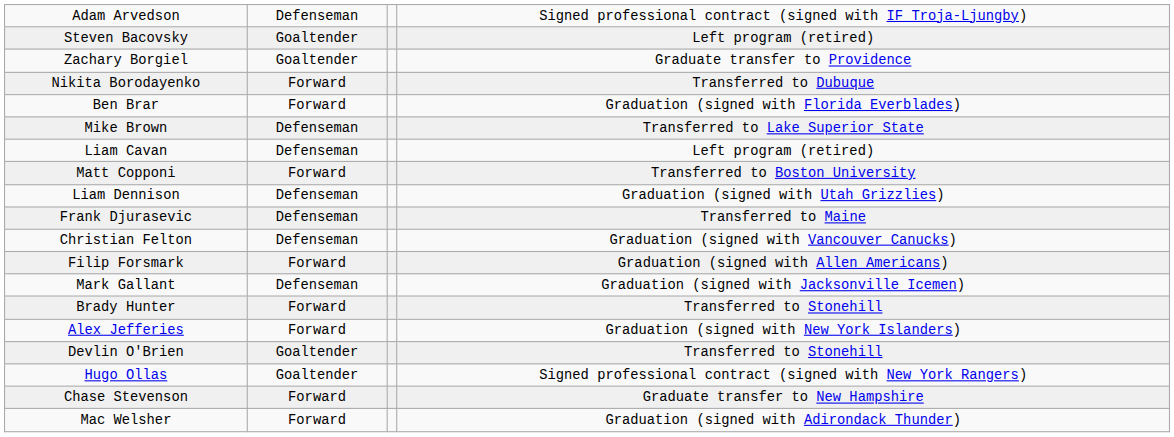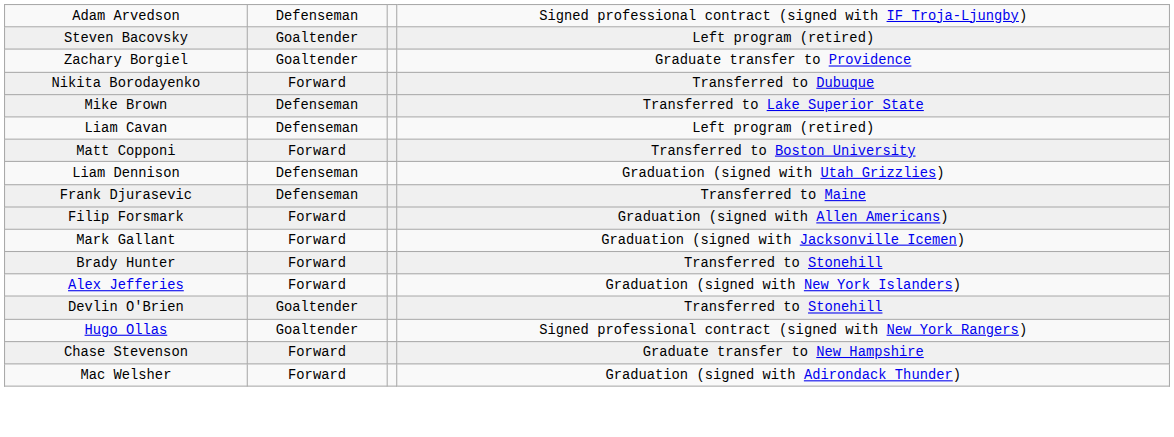 <table class="wikitable" width=1100>
 <tr align="center" bgcolor="">
 <td>Adam Arvedson</td>
 <td>Defenseman</td>
 <td></td>
 <td>Signed professional contract (signed with <a href='#'>IF Troja-Ljungby</a>)</td>
 </tr>
 <tr align="center" bgcolor="f0f0f0">
 <td>Steven Bacovsky</td>
 <td>Goaltender</td>
 <td></td>
 <td>Left program (retired)</td>
 </tr>
 <tr align="center" bgcolor="">
 <td>Zachary Borgiel</td>
 <td>Goaltender</td>
 <td></td>
 <td>Graduate transfer to <a href='#'>Providence</a></td>
 </tr>
 <tr align="center" bgcolor="f0f0f0">
 <td>Nikita Borodayenko</td>
 <td>Forward</td>
 <td></td>
 <td>Transferred to <a href='#'>Dubuque</a></td>
-</tr>
-<tr align="center" bgcolor="">
-<td>Ben Brar</td>
-<td>Forward</td>
-<td></td>
-<td>Graduation (signed with <a href='#'>Florida Everblades</a>)</td>
 </tr>
 <tr align="center" bgcolor="f0f0f0">
 <td>Mike Brown</td>
 <td>Defenseman</td>
 <td></td>
 <td>Transferred to <a href='#'>Lake Superior State</a></td>
 </tr>
 <tr align="center" bgcolor="">
 <td>Liam Cavan</td>
 <td>Defenseman</td>
 <td></td>
 <td>Left program (retired)</td>
 </tr>
 <tr align="center" bgcolor="f0f0f0">
 <td>Matt Copponi</td>
 <td>Forward</td>
 <td></td>
 <td>Transferred to <a href='#'>Boston University</a></td>
 </tr>
 <tr align="center" bgcolor="">
 <td>Liam Dennison</td>
 <td>Defenseman</td>
 <td></td>
 <td>Graduation (signed with <a href='#'>Utah Grizzlies</a>)</td>
 </tr>
 <tr align="center" bgcolor="f0f0f0">
 <td>Frank Djurasevic</td>
 <td>Defenseman</td>
 <td></td>
 <td>Transferred to <a href='#'>Maine</a></td>
 </tr>
-<tr align="center" bgcolor="">
-<td>Christian Felton</td>
-<td>Defenseman</td>
-<td></td>
-<td>Graduation (signed with <a href='#'>Vancouver Canucks</a>)</td>
-</tr>
 <tr align="center" bgcolor="f0f0f0">
 <td>Filip Forsmark</td>
 <td>Forward</td>
 <td></td>
 <td>Graduation (signed with <a href='#'>Allen Americans</a>)</td>
 </tr>
 <tr align="center" bgcolor="">
 <td>Mark Gallant</td>
-<td>Defenseman</td>
+<td>Forward</td>
 <td></td>
 <td>Graduation (signed with <a href='#'>Jacksonville Icemen</a>)</td>
 </tr>
 <tr align="center" bgcolor="f0f0f0">
 <td>Brady Hunter</td>
 <td>Forward</td>
 <td></td>
 <td>Transferred to <a href='#'>Stonehill</a></td>
 </tr>
 <tr align="center" bgcolor="">
 <td><a href='#'>Alex Jefferies</a></td>
 <td>Forward</td>
 <td></td>
 <td>Graduation (signed with <a href='#'>New York Islanders</a>)</td>
 </tr>
 <tr align="center" bgcolor="f0f0f0">
 <td>Devlin O'Brien</td>
 <td>Goaltender</td>
 <td></td>
 <td>Transferred to <a href='#'>Stonehill</a></td>
 </tr>
 <tr align="center" bgcolor="">
 <td><a href='#'>Hugo Ollas</a></td>
 <td>Goaltender</td>
 <td></td>
 <td>Signed professional contract (signed with <a href='#'>New York Rangers</a>)</td>
 </tr>
 <tr align="center" bgcolor="f0f0f0">
 <td>Chase Stevenson</td>
 <td>Forward</td>
 <td></td>
 <td>Graduate transfer to <a href='#'>New Hampshire</a></td>
 </tr>
 <tr align="center" bgcolor="">
 <td>Mac Welsher</td>
 <td>Forward</td>
 <td></td>
 <td>Graduation (signed with <a href='#'>Adirondack Thunder</a>)</td>
 </tr>
 </table>
